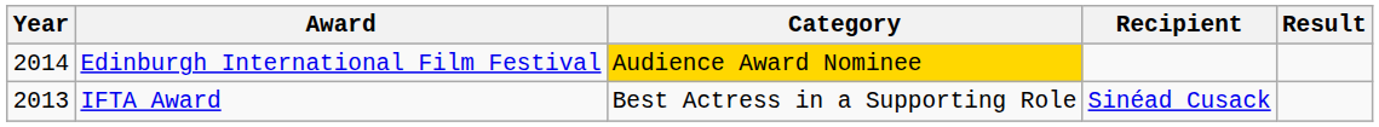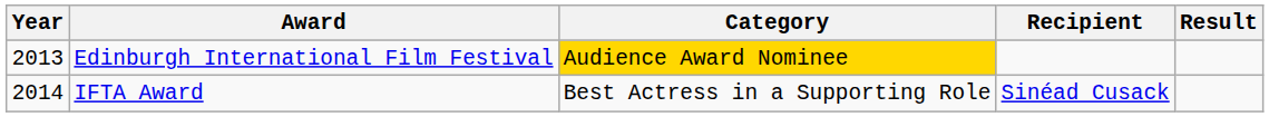 <table class="wikitable sortable" style="margin:1em auto;">
 <tr>
 <th>Year</th>
 <th>Award</th>
 <th>Category</th>
 <th>Recipient</th>
 <th>Result</th>
 </tr>
 <tr>
-<td>2014</td>
+<td>2013</td>
 <td><a href='#'>Edinburgh International Film Festival</a></td>
 <td style="background: gold;">Audience Award Nominee</td>
 <td></td>
 <td></td>
 </tr>
 <tr>
-<td>2013</td>
+<td>2014</td>
 <td><a href='#'>IFTA Award</a></td>
 <td>Best Actress in a Supporting Role</td>
 <td><a href='#'>Sinéad Cusack</a></td>
 <td></td>
 </tr>
 </table>
